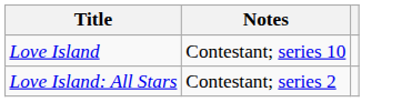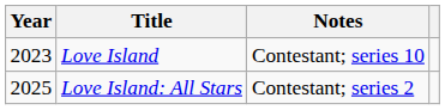 <table class="wikitable">
 <tr>
+<th>Year</th>
 <th>Title</th>
 <th>Notes</th>
 <th></th>
 </tr>
 <tr>
+<td>2023</td>
 <td><em><a href='#'>Love Island</a></em></td>
 <td>Contestant; <a href='#'>series 10</a></td>
 <td align="center"></td>
 </tr>
 <tr>
+<td>2025</td>
 <td><em><a href='#'>Love Island: All Stars</a></em></td>
 <td>Contestant; <a href='#'>series 2</a></td>
 <td align="center"></td>
 </tr>
 </table>
